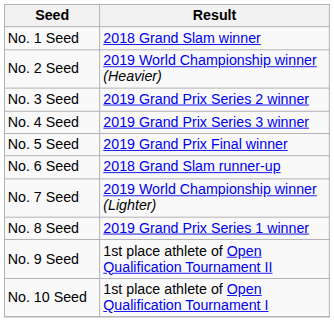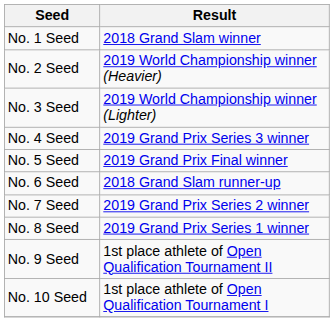 <table class="wikitable">
 <tr>
 <th width="100">Seed</th>
 <th width="250">Result</th>
 </tr>
 <tr>
 <td>No. 1 Seed</td>
 <td> <a href='#'>2018 Grand Slam winner</a></td>
 </tr>
 <tr>
 <td>No. 2 Seed</td>
 <td> <a href='#'>2019 World Championship winner</a> <em>(Heavier)</em></td>
 </tr>
 <tr>
 <td>No. 3 Seed</td>
-<td> <a href='#'>2019 Grand Prix Series 2 winner</a></td>
+<td> <a href='#'>2019 World Championship winner</a> <em>(Lighter)</em></td>
 </tr>
 <tr>
 <td>No. 4 Seed</td>
 <td> <a href='#'>2019 Grand Prix Series 3 winner</a></td>
 </tr>
 <tr>
 <td>No. 5 Seed</td>
 <td> <a href='#'>2019 Grand Prix Final winner</a></td>
 </tr>
 <tr>
 <td>No. 6 Seed</td>
 <td> <a href='#'>2018 Grand Slam runner-up</a></td>
 </tr>
 <tr>
 <td>No. 7 Seed</td>
-<td> <a href='#'>2019 World Championship winner</a> <em>(Lighter)</em></td>
+<td> <a href='#'>2019 Grand Prix Series 2 winner</a></td>
 </tr>
 <tr>
 <td>No. 8 Seed</td>
 <td> <a href='#'>2019 Grand Prix Series 1 winner</a></td>
 </tr>
 <tr>
 <td>No. 9 Seed</td>
 <td> 1st place athlete of <a href='#'>Open Qualification Tournament II</a></td>
 </tr>
 <tr>
 <td>No. 10 Seed</td>
 <td> 1st place athlete of <a href='#'>Open Qualification Tournament I</a></td>
 </tr>
 <tr>
 </tr>
 </table>
